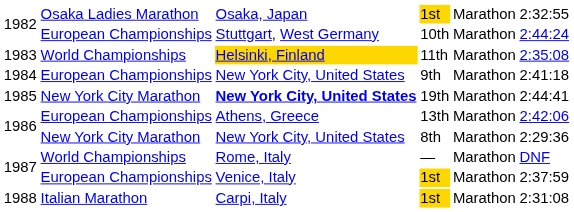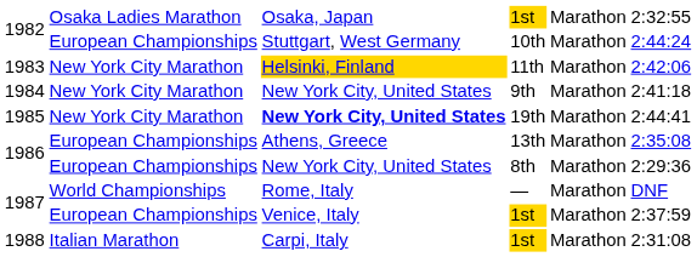 <table>
 <tr>
 <td rowspan=2>1982</td>
 <td><a href='#'>Osaka Ladies Marathon</a></td>
 <td><a href='#'>Osaka, Japan</a></td>
 <td bgcolor="gold">1st</td>
 <td>Marathon</td>
 <td>2:32:55</td>
 </tr>
 <tr>
 <td><a href='#'>European Championships</a></td>
 <td><a href='#'>Stuttgart</a>, <a href='#'>West Germany</a></td>
 <td>10th</td>
 <td>Marathon</td>
 <td><a href='#'>2:44:24</a></td>
 </tr>
 <tr>
 <td>1983</td>
-<td><a href='#'>World Championships</a></td>
+<td><a href='#'>New York City Marathon</a></td>
 <td style="background: gold;"><a href='#'>Helsinki, Finland</a></td>
 <td>11th</td>
 <td>Marathon</td>
-<td><a href='#'>2:35:08</a></td>
+<td><a href='#'>2:42:06</a></td>
 </tr>
 <tr>
 <td>1984</td>
-<td><a href='#'>European Championships</a></td>
+<td><a href='#'>New York City Marathon</a></td>
 <td><a href='#'>New York City, United States</a></td>
 <td>9th</td>
 <td>Marathon</td>
 <td>2:41:18</td>
 </tr>
 <tr>
 <td>1985</td>
 <td><a href='#'>New York City Marathon</a></td>
 <td><strong><a href='#'>New York City, United States</a></strong></td>
 <td>19th</td>
 <td>Marathon</td>
 <td>2:44:41</td>
 </tr>
 <tr>
 <td rowspan=2>1986</td>
 <td><a href='#'>European Championships</a></td>
 <td><a href='#'>Athens, Greece</a></td>
 <td>13th</td>
 <td>Marathon</td>
-<td><a href='#'>2:42:06</a></td>
+<td><a href='#'>2:35:08</a></td>
 </tr>
 <tr>
-<td><a href='#'>New York City Marathon</a></td>
+<td><a href='#'>European Championships</a></td>
 <td><a href='#'>New York City, United States</a></td>
 <td>8th</td>
 <td>Marathon</td>
 <td>2:29:36</td>
 </tr>
 <tr>
 <td rowspan=2>1987</td>
 <td><a href='#'>World Championships</a></td>
 <td><a href='#'>Rome, Italy</a></td>
 <td>—</td>
 <td>Marathon</td>
 <td><a href='#'>DNF</a></td>
 </tr>
 <tr>
 <td><a href='#'>European Championships</a></td>
 <td><a href='#'>Venice, Italy</a></td>
 <td bgcolor="gold">1st</td>
 <td>Marathon</td>
 <td>2:37:59</td>
 </tr>
 <tr>
 <td>1988</td>
 <td><a href='#'>Italian Marathon</a></td>
 <td><a href='#'>Carpi, Italy</a></td>
 <td bgcolor="gold">1st</td>
 <td>Marathon</td>
 <td>2:31:08</td>
 </tr>
 </table>
